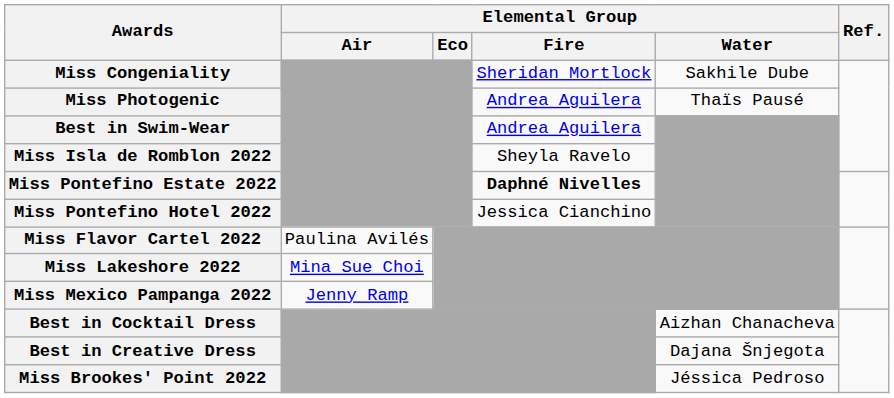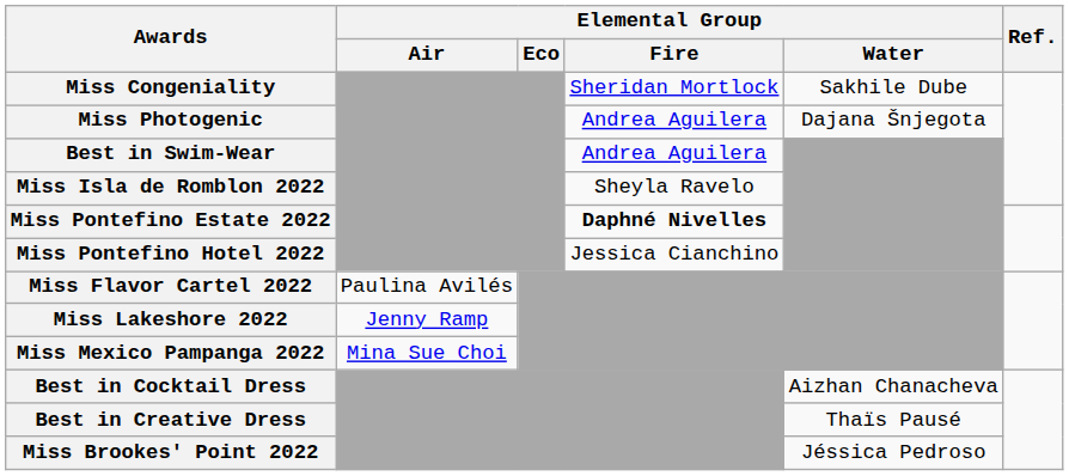 <table class="wikitable" style="font-size: 95%;">
 <tr>
 <th colspan="2" rowspan="2" scope="row">Awards</th>
 <th colspan="4">Elemental Group</th>
 <th rowspan="2" scope="row">Ref.</th>
 </tr>
 <tr>
 <th>Air</th>
 <th>Eco</th>
 <th>Fire</th>
 <th>Water</th>
 </tr>
 <tr>
 <th colspan="2">Miss Congeniality</th>
 <td colspan="2" rowspan="6" bgcolor="darkgray"></td>
 <td align="center"><a href='#'>Sheridan Mortlock</a><br></td>
 <td align="center">Sakhile Dube<br></td>
 <td rowspan="4"></td>
 </tr>
 <tr>
 <th colspan="2">Miss Photogenic</th>
 <td align="center"><a href='#'>Andrea Aguilera</a><br></td>
-<td align="center">Thaïs Pausé<br></td>
+<td align="center">Dajana Šnjegota<br></td>
 </tr>
 <tr>
 <th colspan="2">Best in Swim-Wear</th>
 <td align="center"><a href='#'>Andrea Aguilera</a><br></td>
 <td colspan="1" rowspan="4" bgcolor="darkgray"></td>
 </tr>
 <tr>
 <th colspan="2">Miss Isla de Romblon 2022</th>
 <td align="center">Sheyla Ravelo<br></td>
 </tr>
 <tr>
 <th colspan="2">Miss Pontefino Estate 2022</th>
 <td align="center"><strong>Daphné Nivelles<br></strong></td>
 <td rowspan="2"></td>
 </tr>
 <tr>
 <th colspan="2">Miss Pontefino Hotel 2022</th>
 <td align="center">Jessica Cianchino<br></td>
 </tr>
 <tr>
 <th colspan="2">Miss Flavor Cartel 2022</th>
 <td align="center">Paulina Avilés <br></td>
 <td colspan="3" rowspan="3" bgcolor="darkgray"></td>
 <td rowspan="3"></td>
 </tr>
 <tr>
 <th colspan="2">Miss Lakeshore 2022</th>
-<td align="center"><a href='#'>Mina Sue Choi</a> <br></td>
+<td align="center"><a href='#'>Jenny Ramp</a><br></td>
 </tr>
 <tr>
 <th colspan="2">Miss Mexico Pampanga 2022</th>
-<td align="center"><a href='#'>Jenny Ramp</a><br></td>
+<td align="center"><a href='#'>Mina Sue Choi</a> <br></td>
 </tr>
 <tr>
 <th colspan="2">Best in Cocktail Dress</th>
 <td colspan="3" rowspan="3" bgcolor="darkgray"></td>
 <td align="center">Aizhan Chanacheva<br></td>
 <td rowspan="6"></td>
 </tr>
 <tr>
 <th colspan="2">Best in Creative Dress</th>
-<td align="center">Dajana Šnjegota<br></td>
+<td align="center">Thaïs Pausé<br></td>
 </tr>
 <tr>
 <th colspan="2">Miss Brookes' Point 2022</th>
 <td align="center">Jéssica Pedroso<br></td>
 </tr>
 </table>
